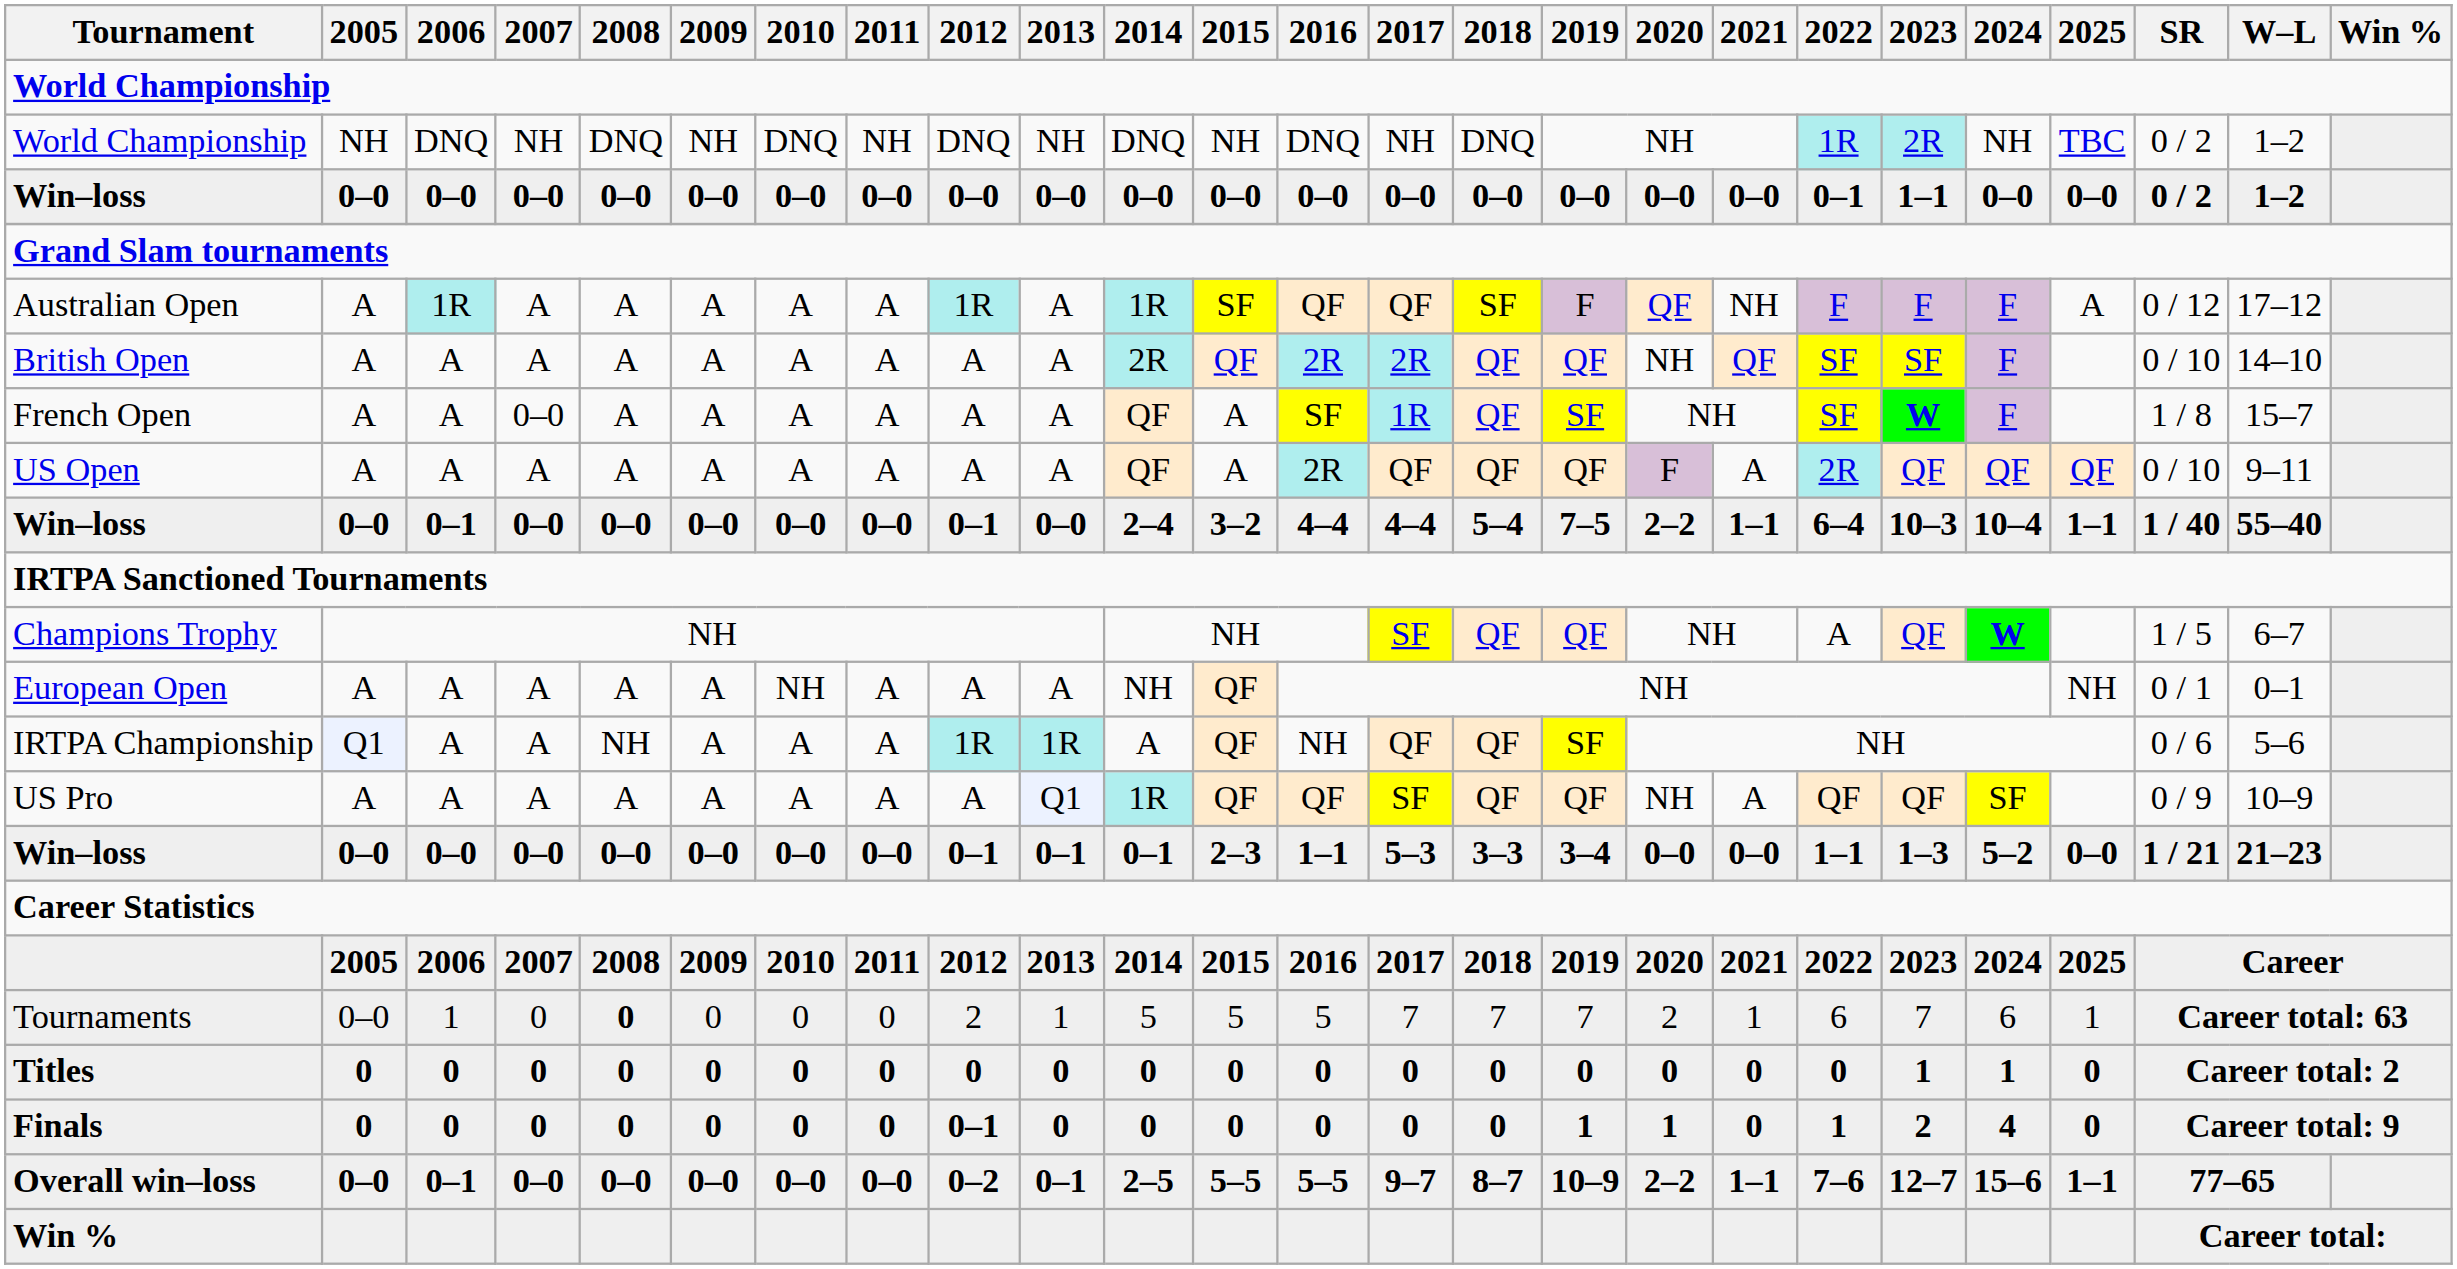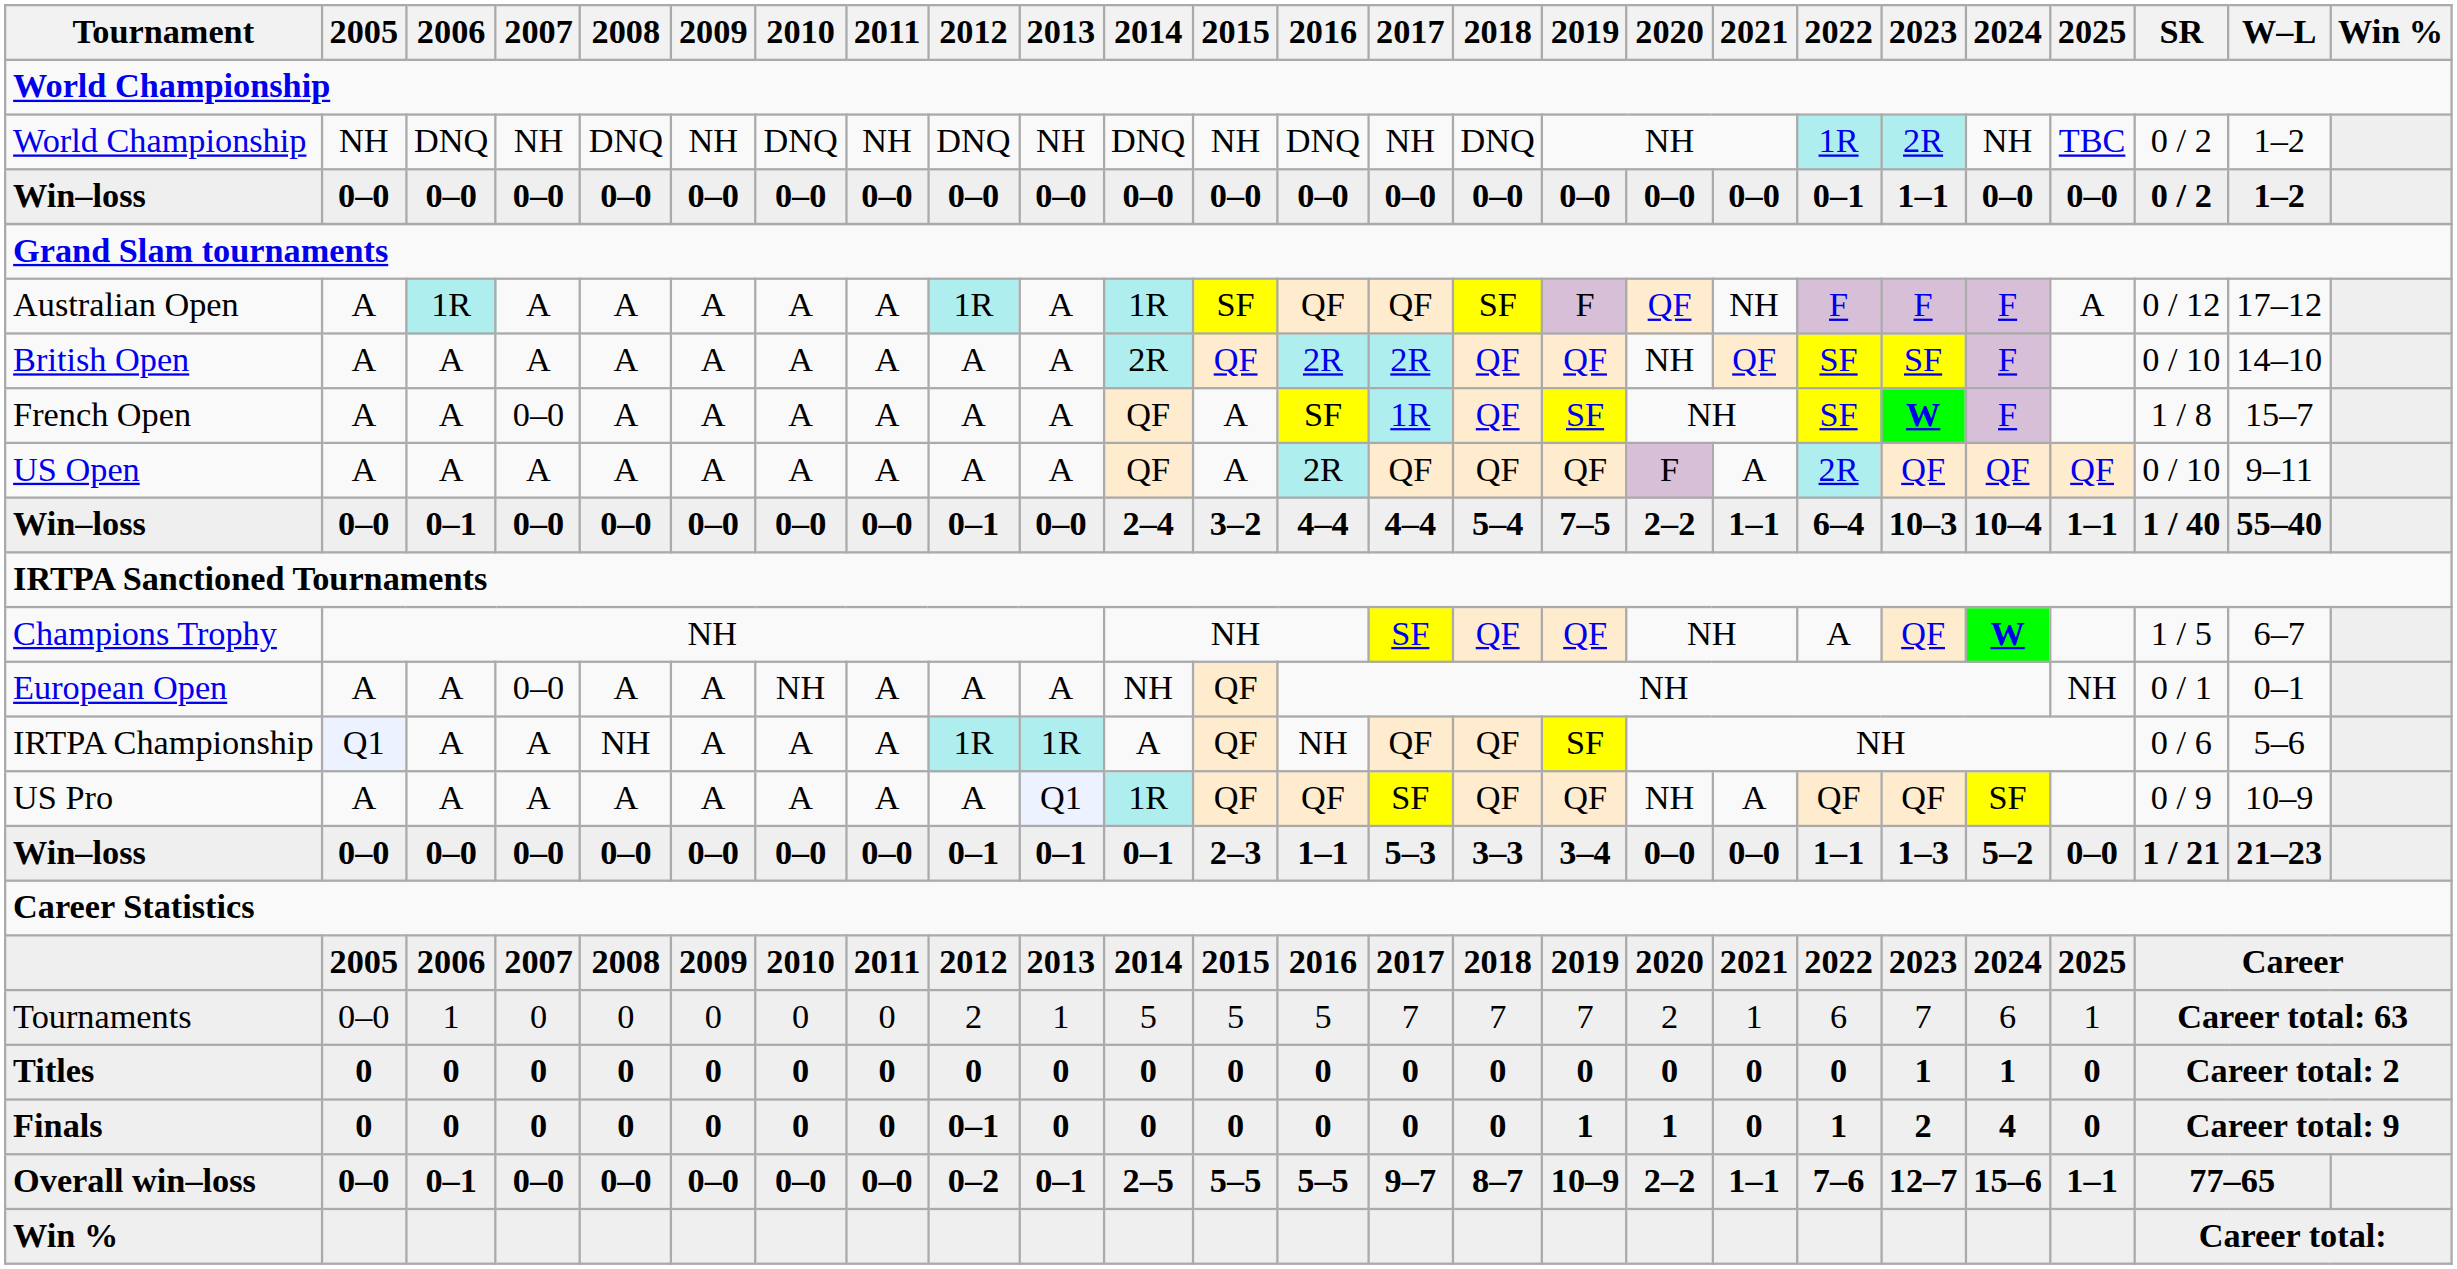 <table class="wikitable nowrap" style=text-align:center;font-size:94%>
 <tr>
 <th>Tournament</th>
 <th>2005</th>
 <th>2006</th>
 <th>2007</th>
 <th>2008</th>
 <th>2009</th>
 <th>2010</th>
 <th>2011</th>
 <th>2012</th>
 <th>2013</th>
 <th>2014</th>
 <th>2015</th>
 <th>2016</th>
 <th>2017</th>
 <th>2018</th>
 <th>2019</th>
 <th>2020</th>
 <th>2021</th>
 <th>2022</th>
 <th>2023</th>
 <th>2024</th>
 <th>2025</th>
 <th>SR</th>
 <th>W–L</th>
 <th>Win %</th>
 </tr>
 <tr>
 <td colspan="25" style="text-align:left"><strong><a href='#'>World Championship</a></strong></td>
 </tr>
 <tr>
 <td align=left><a href='#'>World Championship</a></td>
 <td>NH</td>
 <td>DNQ</td>
 <td>NH</td>
 <td>DNQ</td>
 <td>NH</td>
 <td>DNQ</td>
 <td>NH</td>
 <td>DNQ</td>
 <td>NH</td>
 <td>DNQ</td>
 <td>NH</td>
 <td>DNQ</td>
 <td>NH</td>
 <td>DNQ</td>
 <td colspan=3>NH</td>
 <td bgcolor=afeeee><a href='#'>1R</a></td>
 <td bgcolor=afeeee><a href='#'>2R</a></td>
 <td>NH</td>
 <td><a href='#'>TBC</a></td>
 <td>0 / 2</td>
 <td>1–2</td>
 <td bgcolor=efefef></td>
 </tr>
 <tr style=font-weight:bold;background:#efefef>
 <td style=text-align:left>Win–loss</td>
 <td>0–0</td>
 <td>0–0</td>
 <td>0–0</td>
 <td>0–0</td>
 <td>0–0</td>
 <td>0–0</td>
 <td>0–0</td>
 <td>0–0</td>
 <td>0–0</td>
 <td>0–0</td>
 <td>0–0</td>
 <td>0–0</td>
 <td>0–0</td>
 <td>0–0</td>
 <td>0–0</td>
 <td>0–0</td>
 <td>0–0</td>
 <td>0–1</td>
 <td>1–1</td>
 <td>0–0</td>
 <td>0–0</td>
 <td>0 / 2</td>
 <td>1–2</td>
 <td bgcolor=efefef></td>
 </tr>
 <tr style=font-weight:bold;background:#efefef>
 </tr>
 <tr>
 <td colspan="25" style="text-align:left"><strong><a href='#'>Grand Slam tournaments</a></strong></td>
 </tr>
 <tr>
 <td align=left>Australian Open</td>
 <td>A</td>
 <td bgcolor=afeeee>1R</td>
 <td>A</td>
 <td>A</td>
 <td>A</td>
 <td>A</td>
 <td>A</td>
 <td bgcolor=afeeee>1R</td>
 <td>A</td>
 <td bgcolor=afeeee>1R</td>
 <td style="background:yellow;">SF</td>
 <td bgcolor=ffebcd>QF</td>
 <td bgcolor=ffebcd>QF</td>
 <td style="background:yellow;">SF</td>
 <td style="background:thistle;">F</td>
 <td bgcolor=ffebcd><a href='#'>QF</a></td>
 <td>NH</td>
 <td style="background:thistle;"><a href='#'>F</a></td>
 <td style="background:thistle;"><a href='#'>F</a></td>
 <td style="background:thistle;"><a href='#'>F</a></td>
 <td>A</td>
 <td>0 / 12</td>
 <td>17–12</td>
 <td bgcolor=efefef></td>
 </tr>
 <tr>
 <td align=left><a href='#'>British Open</a></td>
 <td>A</td>
 <td>A</td>
 <td>A</td>
 <td>A</td>
 <td>A</td>
 <td>A</td>
 <td>A</td>
 <td>A</td>
 <td>A</td>
 <td bgcolor=afeeee>2R</td>
 <td bgcolor=ffebcd><a href='#'>QF</a></td>
 <td bgcolor=afeeee><a href='#'>2R</a></td>
 <td bgcolor=afeeee><a href='#'>2R</a></td>
 <td bgcolor=ffebcd><a href='#'>QF</a></td>
 <td bgcolor=ffebcd><a href='#'>QF</a></td>
 <td>NH</td>
 <td bgcolor=ffebcd><a href='#'>QF</a></td>
 <td style="background:yellow;"><a href='#'>SF</a></td>
 <td style="background:yellow;"><a href='#'>SF</a></td>
 <td style="background:thistle;"><a href='#'>F</a></td>
 <td></td>
 <td>0 / 10</td>
 <td>14–10</td>
 <td bgcolor=efefef></td>
 </tr>
 <tr>
 <td align=left>French Open</td>
 <td>A</td>
 <td>A</td>
 <td>0–0</td>
 <td>A</td>
 <td>A</td>
 <td>A</td>
 <td>A</td>
 <td>A</td>
 <td>A</td>
 <td bgcolor=ffebcd>QF</td>
 <td>A</td>
 <td style="background:yellow;">SF</td>
 <td bgcolor=afeeee><a href='#'>1R</a></td>
 <td bgcolor=ffebcd><a href='#'>QF</a></td>
 <td style="background:yellow;"><a href='#'>SF</a></td>
 <td colspan=2>NH</td>
 <td style="background:yellow;"><a href='#'>SF</a></td>
 <td bgcolor=lime><a href='#'><strong>W</strong></a></td>
 <td style="background:thistle;"><a href='#'>F</a></td>
 <td></td>
 <td>1 / 8</td>
 <td>15–7</td>
 <td bgcolor=efefef></td>
 </tr>
 <tr>
 <td align=left><a href='#'>US Open</a></td>
 <td>A</td>
 <td>A</td>
 <td>A</td>
 <td>A</td>
 <td>A</td>
 <td>A</td>
 <td>A</td>
 <td>A</td>
 <td>A</td>
 <td bgcolor=ffebcd>QF</td>
 <td>A</td>
 <td bgcolor=afeeee>2R</td>
 <td bgcolor=ffebcd>QF</td>
 <td bgcolor=ffebcd>QF</td>
 <td bgcolor=ffebcd>QF</td>
 <td style="background:thistle;">F</td>
 <td>A</td>
 <td bgcolor=afeeee><a href='#'>2R</a></td>
 <td bgcolor=ffebcd><a href='#'>QF</a></td>
 <td bgcolor=ffebcd><a href='#'>QF</a></td>
 <td bgcolor=ffebcd><a href='#'>QF</a></td>
 <td>0 / 10</td>
 <td>9–11</td>
 <td bgcolor=efefef></td>
 </tr>
 <tr style=font-weight:bold;background:#efefef>
 <td style=text-align:left>Win–loss</td>
 <td>0–0</td>
 <td>0–1</td>
 <td>0–0</td>
 <td>0–0</td>
 <td>0–0</td>
 <td>0–0</td>
 <td>0–0</td>
 <td>0–1</td>
 <td>0–0</td>
 <td>2–4</td>
 <td>3–2</td>
 <td>4–4</td>
 <td>4–4</td>
 <td>5–4</td>
 <td>7–5</td>
 <td>2–2</td>
 <td>1–1</td>
 <td>6–4</td>
 <td>10–3</td>
 <td>10–4</td>
 <td>1–1</td>
 <td>1 / 40</td>
 <td>55–40</td>
 <td bgcolor=efefef></td>
 </tr>
 <tr>
 <td colspan="25" style="text-align:left"><strong>IRTPA Sanctioned Tournaments</strong></td>
 </tr>
 <tr>
 <td align=left><a href='#'>Champions Trophy</a></td>
 <td colspan=9>NH</td>
 <td colspan=3>NH</td>
 <td style="background:yellow;"><a href='#'>SF</a></td>
 <td bgcolor=ffebcd><a href='#'>QF</a></td>
 <td bgcolor=ffebcd><a href='#'>QF</a></td>
 <td colspan=2>NH</td>
 <td>A</td>
 <td bgcolor=ffebcd><a href='#'>QF</a></td>
 <td bgcolor=lime><a href='#'><strong>W</strong></a></td>
 <td></td>
 <td>1 / 5</td>
 <td>6–7</td>
 <td bgcolor=efefef></td>
 </tr>
 <tr>
 <td align=left><a href='#'>European Open</a></td>
 <td>A</td>
 <td>A</td>
-<td>A</td>
+<td>0–0</td>
 <td>A</td>
 <td>A</td>
 <td>NH</td>
 <td>A</td>
 <td>A</td>
 <td>A</td>
 <td>NH</td>
 <td bgcolor=ffebcd>QF</td>
 <td colspan=9>NH</td>
 <td>NH</td>
 <td>0 / 1</td>
 <td>0–1</td>
 <td bgcolor=efefef></td>
 </tr>
 <tr>
 <td align=left>IRTPA Championship</td>
 <td bgcolor=ecf2ff>Q1</td>
 <td>A</td>
 <td>A</td>
 <td>NH</td>
 <td>A</td>
 <td>A</td>
 <td>A</td>
 <td bgcolor=afeeee>1R</td>
 <td bgcolor=afeeee>1R</td>
 <td>A</td>
 <td bgcolor=ffebcd>QF</td>
 <td>NH</td>
 <td bgcolor=ffebcd>QF</td>
 <td bgcolor=ffebcd>QF</td>
 <td style="background:yellow;">SF</td>
 <td colspan=6>NH</td>
 <td>0 / 6</td>
 <td>5–6</td>
 <td bgcolor=efefef></td>
 </tr>
 <tr>
 <td align=left>US Pro</td>
 <td>A</td>
 <td>A</td>
 <td>A</td>
 <td>A</td>
 <td>A</td>
 <td>A</td>
 <td>A</td>
 <td>A</td>
 <td bgcolor=ecf2ff>Q1</td>
 <td bgcolor=afeeee>1R</td>
 <td bgcolor=ffebcd>QF</td>
 <td bgcolor=ffebcd>QF</td>
 <td style="background:yellow;">SF</td>
 <td bgcolor=ffebcd>QF</td>
 <td bgcolor=ffebcd>QF</td>
 <td>NH</td>
 <td>A</td>
 <td bgcolor=ffebcd>QF</td>
 <td bgcolor=ffebcd>QF</td>
 <td style="background:yellow;">SF</td>
 <td></td>
 <td>0 / 9</td>
 <td>10–9</td>
 <td bgcolor=efefef></td>
 </tr>
 <tr style=font-weight:bold;background:#efefef>
 <td style=text-align:left>Win–loss</td>
 <td>0–0</td>
 <td>0–0</td>
 <td>0–0</td>
 <td>0–0</td>
 <td>0–0</td>
 <td>0–0</td>
 <td>0–0</td>
 <td>0–1</td>
 <td>0–1</td>
 <td>0–1</td>
 <td>2–3</td>
 <td>1–1</td>
 <td>5–3</td>
 <td>3–3</td>
 <td>3–4</td>
 <td>0–0</td>
 <td>0–0</td>
 <td>1–1</td>
 <td>1–3</td>
 <td>5–2</td>
 <td>0–0</td>
 <td>1 / 21</td>
 <td>21–23</td>
 <td bgcolor=efefef></td>
 </tr>
 <tr>
 <td colspan="25" style="text-align:left"><strong>Career Statistics</strong></td>
 </tr>
 <tr style="font-weight:bold;background:#EFEFEF;">
 <td></td>
 <td>2005</td>
 <td>2006</td>
 <td>2007</td>
 <td>2008</td>
 <td>2009</td>
 <td>2010</td>
 <td>2011</td>
 <td>2012</td>
 <td>2013</td>
 <td>2014</td>
 <td>2015</td>
 <td>2016</td>
 <td>2017</td>
 <td>2018</td>
 <td>2019</td>
 <td>2020</td>
 <td>2021</td>
 <td>2022</td>
 <td>2023</td>
 <td>2024</td>
 <td>2025</td>
 <td colspan=3>Career</td>
 </tr>
 <tr style="background:#EFEFEF">
 <td align=left>Tournaments</td>
 <td>0–0</td>
 <td>1</td>
 <td>0</td>
-<td><strong>0</strong></td>
+<td>0</td>
 <td>0</td>
 <td>0</td>
 <td>0</td>
 <td>2</td>
 <td>1</td>
 <td>5</td>
 <td>5</td>
 <td>5</td>
 <td>7</td>
 <td>7</td>
 <td>7</td>
 <td>2</td>
 <td>1</td>
 <td>6</td>
 <td>7</td>
 <td>6</td>
 <td>1</td>
 <td colspan="3"><strong>Career total: 63</strong></td>
 </tr>
 <tr style=font-weight:bold;background:#efefef>
 <td style=text-align:left>Titles</td>
 <td>0</td>
 <td>0</td>
 <td>0</td>
 <td>0</td>
 <td>0</td>
 <td>0</td>
 <td>0</td>
 <td>0</td>
 <td>0</td>
 <td>0</td>
 <td>0</td>
 <td>0</td>
 <td>0</td>
 <td>0</td>
 <td>0</td>
 <td>0</td>
 <td>0</td>
 <td>0</td>
 <td>1</td>
 <td>1</td>
 <td>0</td>
 <td colspan="3"><strong>Career total: 2</strong></td>
 </tr>
 <tr style=font-weight:bold;background:#efefef>
 <td style=text-align:left>Finals</td>
 <td>0</td>
 <td>0</td>
 <td>0</td>
 <td>0</td>
 <td>0</td>
 <td>0</td>
 <td>0</td>
 <td>0–1</td>
 <td>0</td>
 <td>0</td>
 <td>0</td>
 <td>0</td>
 <td>0</td>
 <td>0</td>
 <td>1</td>
 <td>1</td>
 <td>0</td>
 <td>1</td>
 <td>2</td>
 <td>4</td>
 <td>0</td>
 <td colspan="3"><strong>Career total: 9</strong></td>
 </tr>
 <tr style=font-weight:bold;background:#efefef>
 <td style=text-align:left>Overall win–loss</td>
 <td>0–0</td>
 <td>0–1</td>
 <td>0–0</td>
 <td>0–0</td>
 <td>0–0</td>
 <td>0–0</td>
 <td>0–0</td>
 <td>0–2</td>
 <td>0–1</td>
 <td>2–5</td>
 <td>5–5</td>
 <td>5–5</td>
 <td>9–7</td>
 <td>8–7</td>
 <td>10–9</td>
 <td>2–2</td>
 <td>1–1</td>
 <td>7–6</td>
 <td>12–7</td>
 <td>15–6</td>
 <td>1–1</td>
 <td colspan="2">77–65</td>
 <td></td>
 </tr>
 <tr style=font-weight:bold;background:#efefef>
 <td align=left>Win %</td>
 <td></td>
 <td></td>
 <td></td>
 <td></td>
 <td></td>
 <td></td>
 <td></td>
 <td></td>
 <td></td>
 <td></td>
 <td></td>
 <td></td>
 <td></td>
 <td></td>
 <td></td>
 <td></td>
 <td></td>
 <td></td>
 <td></td>
 <td></td>
 <td></td>
 <td colspan="3"><strong>Career total: </strong></td>
 </tr>
 </table>
